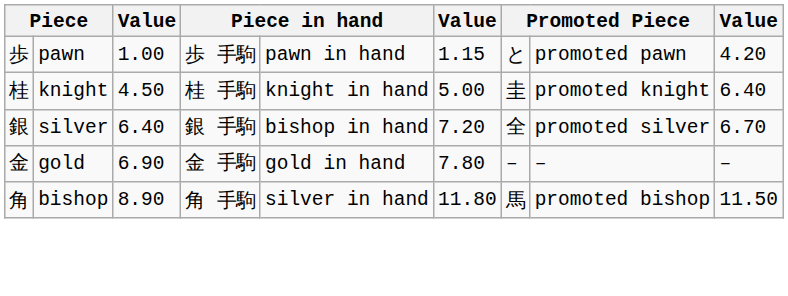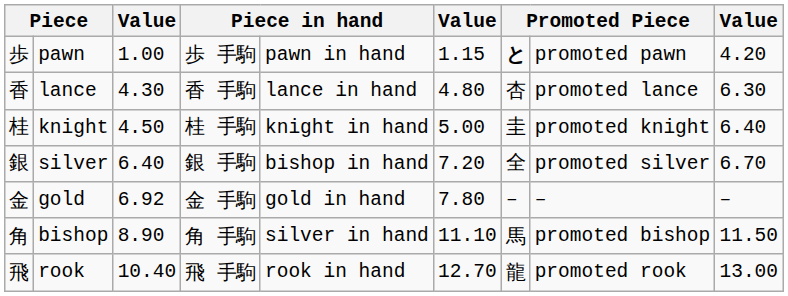 <table class='wikitable'>
 <tr>
 <th colspan="2">Piece</th>
 <th>Value</th>
 <th colspan="2">Piece in hand</th>
 <th>Value</th>
 <th colspan="2">Promoted Piece</th>
 <th>Value</th>
 </tr>
 <tr>
 <td>歩</td>
 <td>pawn</td>
 <td>1.00</td>
 <td>歩 手駒</td>
 <td>pawn in hand</td>
 <td>1.15</td>
-<td>と</td>
+<td><strong>と</strong></td>
 <td>promoted pawn</td>
 <td>4.20</td>
+</tr>
+<tr>
+<td>香</td>
+<td>lance</td>
+<td>4.30</td>
+<td>香 手駒</td>
+<td>lance in hand</td>
+<td>4.80</td>
+<td>杏</td>
+<td>promoted lance</td>
+<td>6.30</td>
 </tr>
 <tr>
 <td>桂</td>
 <td>knight</td>
 <td>4.50</td>
 <td>桂 手駒</td>
 <td>knight in hand</td>
 <td>5.00</td>
 <td>圭</td>
 <td>promoted knight</td>
 <td>6.40</td>
 </tr>
 <tr>
 <td>銀</td>
 <td>silver</td>
 <td>6.40</td>
 <td>銀 手駒</td>
 <td>bishop in hand</td>
 <td>7.20</td>
 <td>全</td>
 <td>promoted silver</td>
 <td>6.70</td>
 </tr>
 <tr>
 <td>金</td>
 <td>gold</td>
-<td>6.90</td>
+<td>6.92</td>
 <td>金 手駒</td>
 <td>gold in hand</td>
 <td>7.80</td>
 <td>–</td>
 <td>–</td>
 <td>–</td>
 </tr>
 <tr>
 <td>角</td>
 <td>bishop</td>
 <td>8.90</td>
 <td>角 手駒</td>
 <td>silver in hand</td>
-<td>11.80</td>
+<td>11.10</td>
 <td>馬</td>
 <td>promoted bishop</td>
 <td>11.50</td>
 </tr>
+<tr>
+<td>飛</td>
+<td>rook</td>
+<td>10.40</td>
+<td>飛 手駒</td>
+<td>rook in hand</td>
+<td>12.70</td>
+<td>龍</td>
+<td>promoted rook</td>
+<td>13.00</td>
+</tr>
 </table>
